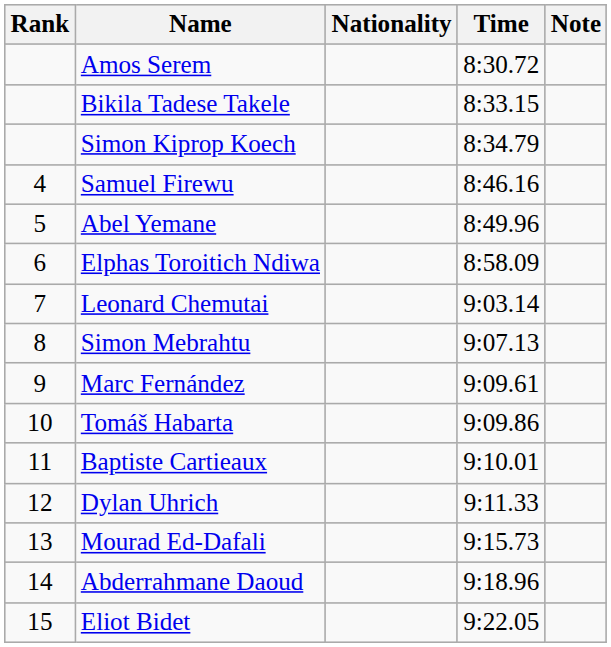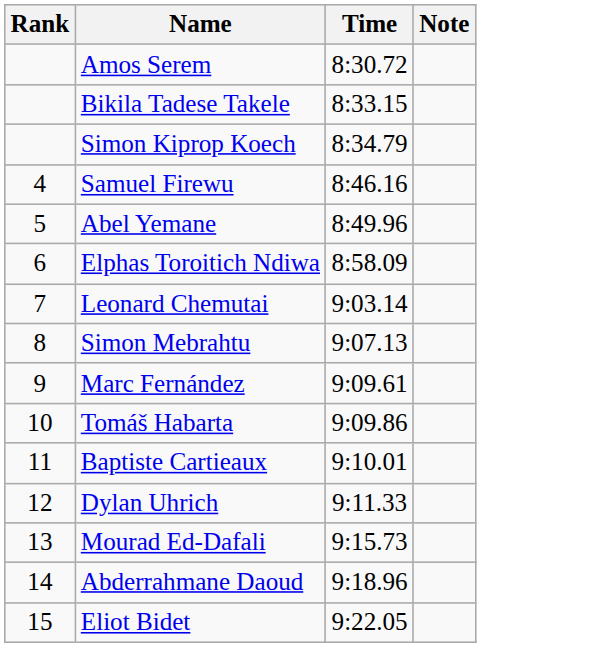 <table class="wikitable sortable" style="text-align:center">
 <tr>
 <th>Rank</th>
 <th>Name</th>
-<th>Nationality</th>
 <th>Time</th>
 <th>Note</th>
 </tr>
 <tr>
 <td></td>
 <td align=left><a href='#'>Amos Serem</a></td>
-<td align=left></td>
 <td>8:30.72</td>
 <td></td>
 </tr>
 <tr>
 <td></td>
 <td align=left><a href='#'>Bikila Tadese Takele</a></td>
-<td align=left></td>
 <td>8:33.15</td>
 <td></td>
 </tr>
 <tr>
 <td></td>
 <td align=left><a href='#'>Simon Kiprop Koech</a></td>
-<td align=left></td>
 <td>8:34.79</td>
 <td></td>
 </tr>
 <tr>
 <td>4</td>
 <td align=left><a href='#'>Samuel Firewu</a></td>
-<td align=left></td>
 <td>8:46.16</td>
 <td></td>
 </tr>
 <tr>
 <td>5</td>
 <td align=left><a href='#'>Abel Yemane</a></td>
-<td align=left></td>
 <td>8:49.96</td>
 <td></td>
 </tr>
 <tr>
 <td>6</td>
 <td align=left><a href='#'>Elphas Toroitich Ndiwa</a></td>
-<td align=left></td>
 <td>8:58.09</td>
 <td></td>
 </tr>
 <tr>
 <td>7</td>
 <td align=left><a href='#'>Leonard Chemutai</a></td>
-<td align=left></td>
 <td>9:03.14</td>
 <td></td>
 </tr>
 <tr>
 <td>8</td>
 <td align=left><a href='#'>Simon Mebrahtu</a></td>
-<td align=left></td>
 <td>9:07.13</td>
 <td></td>
 </tr>
 <tr>
 <td>9</td>
 <td align=left><a href='#'>Marc Fernández</a></td>
-<td align=left></td>
 <td>9:09.61</td>
 <td></td>
 </tr>
 <tr>
 <td>10</td>
 <td align=left><a href='#'>Tomáš Habarta</a></td>
-<td align=left></td>
 <td>9:09.86</td>
 <td></td>
 </tr>
 <tr>
 <td>11</td>
 <td align=left><a href='#'>Baptiste Cartieaux</a></td>
-<td align=left></td>
 <td>9:10.01</td>
 <td></td>
 </tr>
 <tr>
 <td>12</td>
 <td align=left><a href='#'>Dylan Uhrich</a></td>
-<td align=left></td>
 <td>9:11.33</td>
 <td></td>
 </tr>
 <tr>
 <td>13</td>
 <td align=left><a href='#'>Mourad Ed-Dafali</a></td>
-<td align=left></td>
 <td>9:15.73</td>
 <td></td>
 </tr>
 <tr>
 <td>14</td>
 <td align=left><a href='#'>Abderrahmane Daoud</a></td>
-<td align=left></td>
 <td>9:18.96</td>
 <td></td>
 </tr>
 <tr>
 <td>15</td>
 <td align=left><a href='#'>Eliot Bidet</a></td>
-<td align=left></td>
 <td>9:22.05</td>
 <td></td>
 </tr>
 </table>
